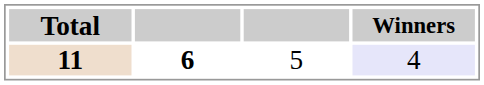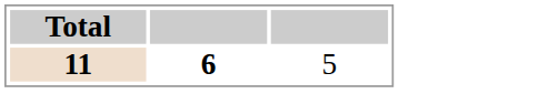 <table style="border: 1px solid #999; background-color:#FFFFFF; line-height:16px; text-align:center">
 <tr>
 <th style="background-color: #ccc;" width="70">Total</th>
 <th style="background-color: #ccc;" width="60"><small></small></th>
 <th style="background-color: #ccc;" width="60"><small></small></th>
-<th style="background-color: #ccc;" width="70"><small>Winners</small></th>
 </tr>
 <tr>
 <td bgcolor=#EFDECD><strong>11</strong></td>
 <td><strong>6</strong></td>
 <td>5</td>
-<td bgcolor="#E6E6FA">4</td>
 </tr>
 </table>
